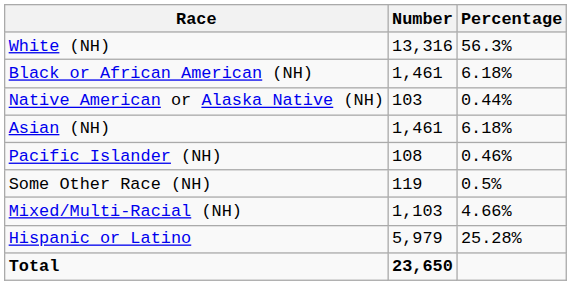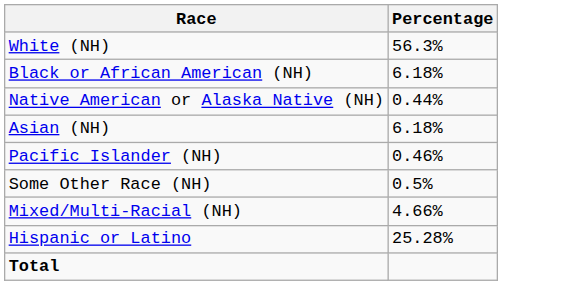 <table class="wikitable">
 <tr>
 <th>Race</th>
-<th>Number</th>
 <th>Percentage</th>
 </tr>
 <tr>
 <td><a href='#'>White</a> (NH)</td>
-<td>13,316</td>
 <td>56.3%</td>
 </tr>
 <tr>
 <td><a href='#'>Black or African American</a> (NH)</td>
-<td>1,461</td>
 <td>6.18%</td>
 </tr>
 <tr>
 <td><a href='#'>Native American</a> or <a href='#'>Alaska Native</a> (NH)</td>
-<td>103</td>
 <td>0.44%</td>
 </tr>
 <tr>
 <td><a href='#'>Asian</a> (NH)</td>
-<td>1,461</td>
 <td>6.18%</td>
 </tr>
 <tr>
 <td><a href='#'>Pacific Islander</a> (NH)</td>
-<td>108</td>
 <td>0.46%</td>
 </tr>
 <tr>
 <td>Some Other Race (NH)</td>
-<td>119</td>
 <td>0.5%</td>
 </tr>
 <tr>
 <td><a href='#'>Mixed/Multi-Racial</a> (NH)</td>
-<td>1,103</td>
 <td>4.66%</td>
 </tr>
 <tr>
 <td><a href='#'>Hispanic or Latino</a></td>
-<td>5,979</td>
 <td>25.28%</td>
 </tr>
 <tr>
 <td><strong>Total</strong></td>
-<td><strong>23,650</strong></td>
 <td></td>
 </tr>
 </table>
